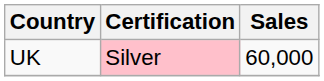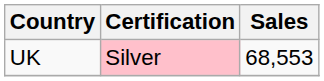 <table class="wikitable">
 <tr>
 <th align="left">Country</th>
 <th align="left">Certification</th>
 <th align="left">Sales</th>
 </tr>
 <tr>
 <td>UK</td>
 <td style="background: pink;">Silver</td>
-<td>60,000</td>
+<td>68,553</td>
 </tr>
 <tr>
 </tr>
 </table>
